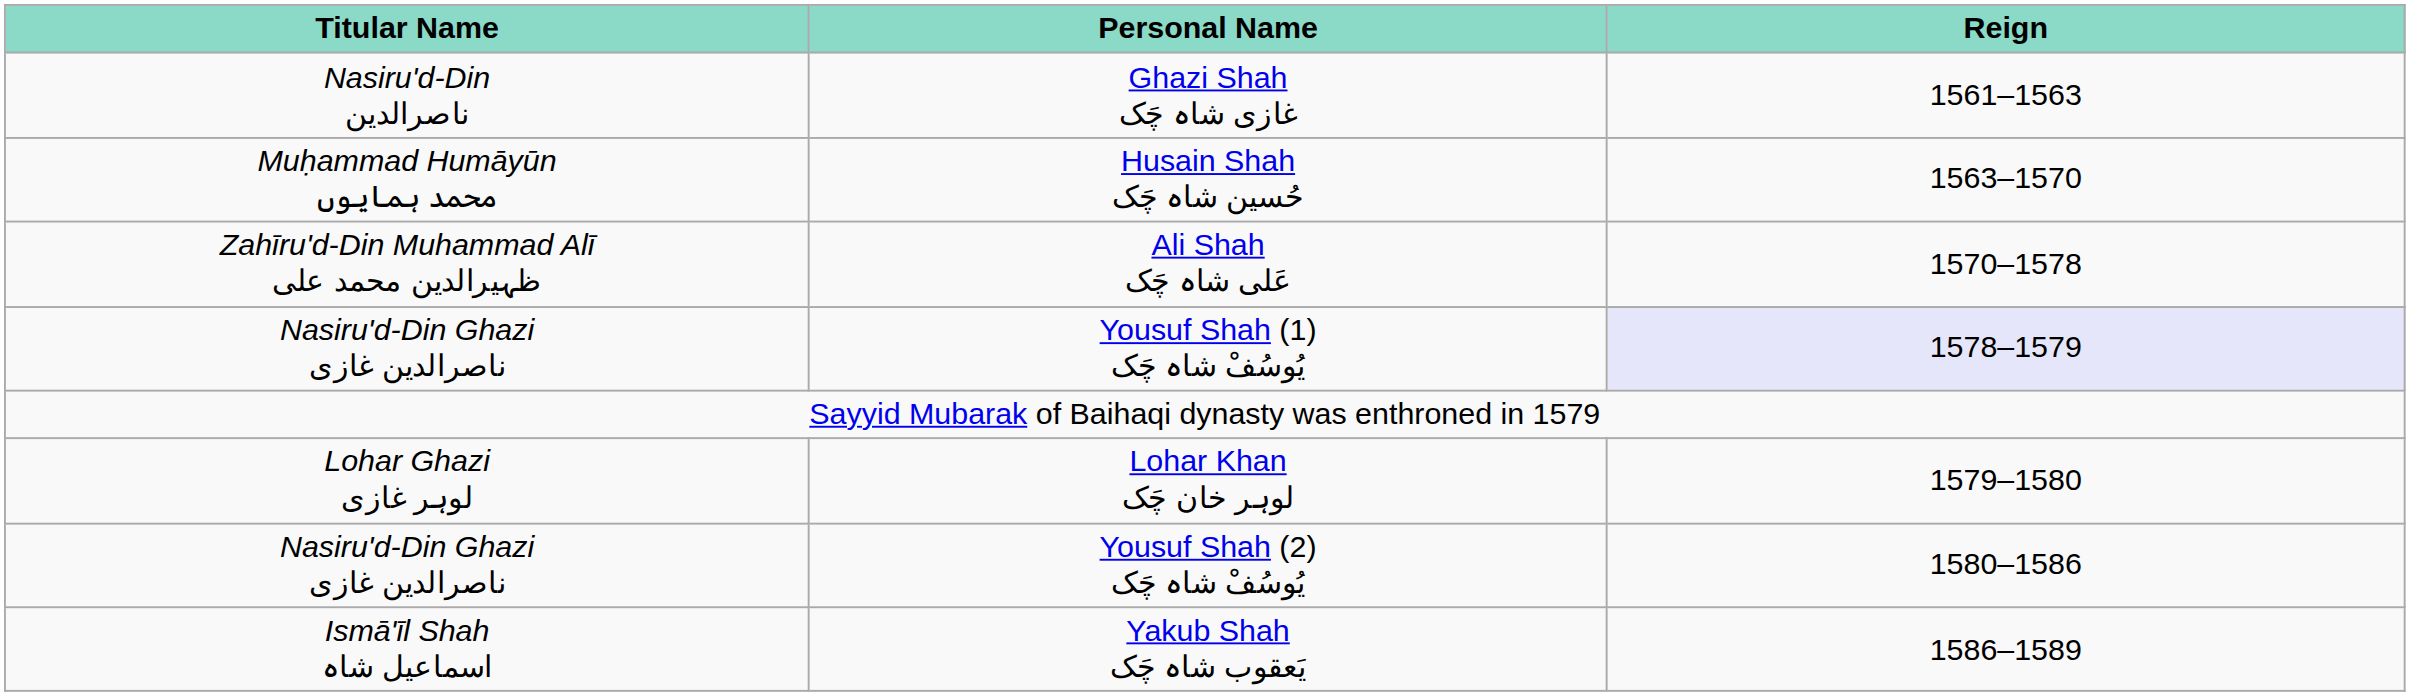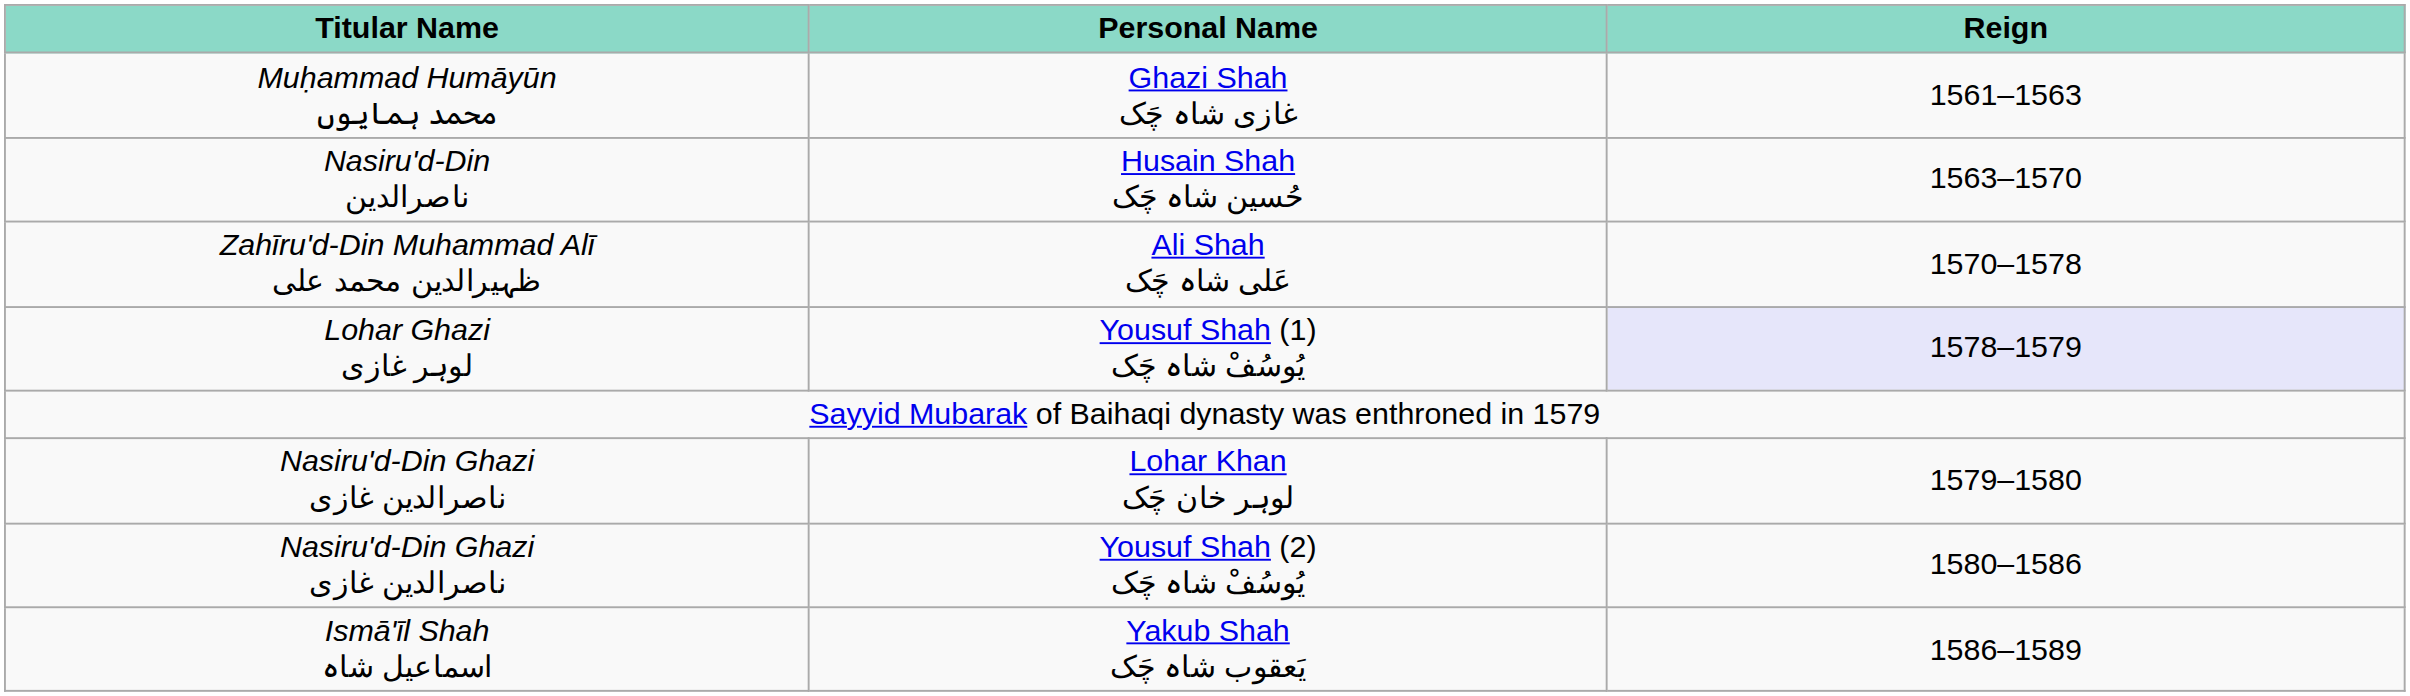 <table width=100% class="wikitable">
 <tr>
 <th style="background-color:#8BD9C7" width=7%>Titular Name</th>
 <th style="background-color:#8BD9C7" width=7%>Personal Name</th>
 <th style="background-color:#8BD9C7" width=7%>Reign</th>
 </tr>
 <tr>
-<td align="center"><em>Nasiru'd-Din</em><br>ناصرالدین</td>
+<td align="center"><em>Muḥammad Humāyūn</em><br>محمد ہمایوں</td>
 <td align="center"><a href='#'>Ghazi Shah</a><br>غازی شاہ چَک</td>
 <td align="center">1561–1563</td>
 </tr>
 <tr>
-<td align="center"><em>Muḥammad Humāyūn</em><br>محمد ہمایوں</td>
+<td align="center"><em>Nasiru'd-Din</em><br>ناصرالدین</td>
 <td align="center"><a href='#'>Husain Shah</a><br>حُسین شاہ چَک</td>
 <td align="center">1563–1570</td>
 </tr>
 <tr>
 <td align="center"><em>Zahīru'd-Din Muhammad Alī</em><br>ظہیرالدین محمد علی</td>
 <td align="center"><a href='#'>Ali Shah</a><br>عَلی شاہ چَک</td>
 <td align="center">1570–1578</td>
 </tr>
 <tr>
-<td align="center"><em>Nasiru'd-Din Ghazi</em><br>ناصرالدین غازی</td>
+<td align="center"><em>Lohar Ghazi</em><br>لوہر غازی</td>
 <td align="center"><a href='#'>Yousuf Shah</a> (1)<br>یُوسُفْ شاہ چَک</td>
 <td align="center" style="background: lavender;">1578–1579</td>
 </tr>
 <tr>
 <td colspan="4" align="center"><a href='#'>Sayyid Mubarak</a> of Baihaqi dynasty was enthroned in 1579</td>
 </tr>
 <tr>
-<td align="center"><em>Lohar Ghazi</em><br>لوہر غازی</td>
+<td align="center"><em>Nasiru'd-Din Ghazi</em><br>ناصرالدین غازی</td>
 <td align="center"><a href='#'>Lohar Khan</a><br>لوہر خان چَک</td>
 <td align="center">1579–1580</td>
 </tr>
 <tr>
 <td align="center"><em>Nasiru'd-Din Ghazi</em><br>ناصرالدین غازی</td>
 <td align="center"><a href='#'>Yousuf Shah</a> (2)<br>یُوسُفْ شاہ چَک</td>
 <td align="center">1580–1586</td>
 </tr>
 <tr>
 <td align="center"><em>Ismā'īl Shah</em><br>اسماعیل شاہ</td>
 <td align="center"><a href='#'>Yakub Shah</a><br>یَعقوب شاہ چَک</td>
 <td align="center">1586–1589</td>
 </tr>
 </table>
